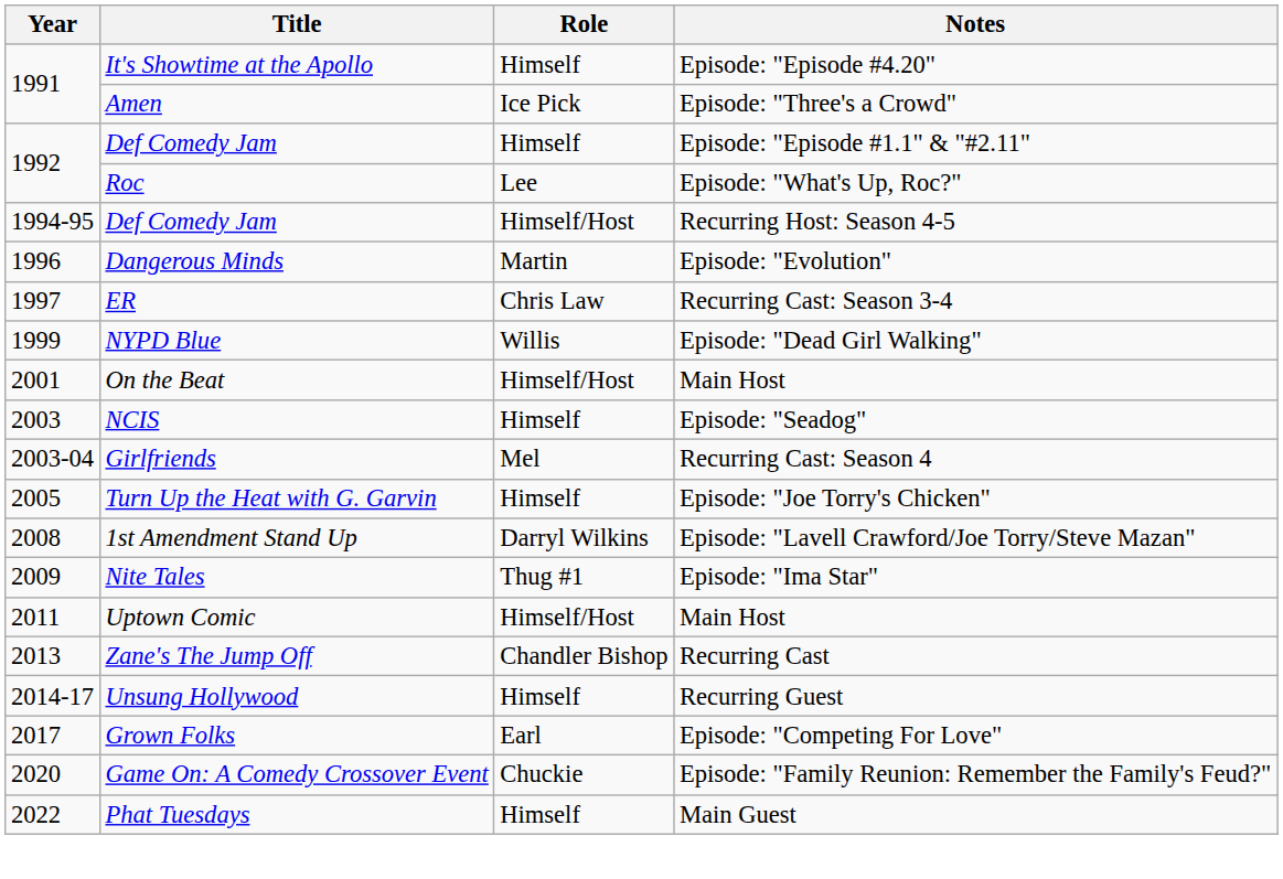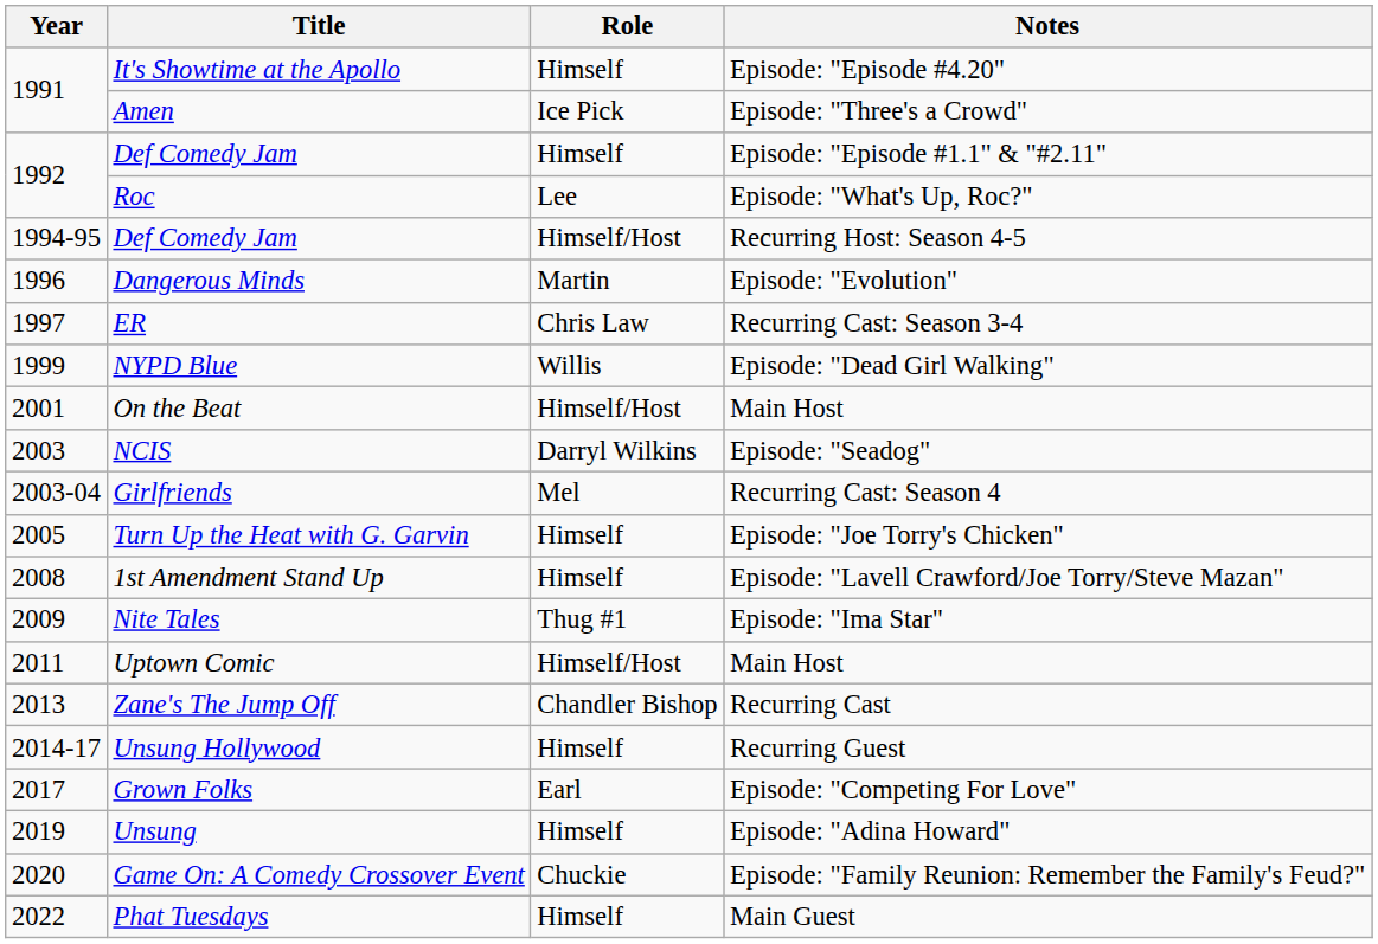 <table class="wikitable sortable">
 <tr>
 <th>Year</th>
 <th>Title</th>
 <th>Role</th>
 <th>Notes</th>
 </tr>
 <tr>
 <td rowspan=2>1991</td>
 <td><em><a href='#'>It's Showtime at the Apollo</a></em></td>
 <td>Himself</td>
 <td>Episode: "Episode #4.20"</td>
 </tr>
 <tr>
 <td><em><a href='#'>Amen</a></em></td>
 <td>Ice Pick</td>
 <td>Episode: "Three's a Crowd"</td>
 </tr>
 <tr>
 <td rowspan=2>1992</td>
 <td><em><a href='#'>Def Comedy Jam</a></em></td>
 <td>Himself</td>
 <td>Episode: "Episode #1.1" & "#2.11"</td>
 </tr>
 <tr>
 <td><em><a href='#'>Roc</a></em></td>
 <td>Lee</td>
 <td>Episode: "What's Up, Roc?"</td>
 </tr>
 <tr>
 <td>1994-95</td>
 <td><em><a href='#'>Def Comedy Jam</a></em></td>
 <td>Himself/Host</td>
 <td>Recurring Host: Season 4-5</td>
 </tr>
 <tr>
 <td>1996</td>
 <td><em><a href='#'>Dangerous Minds</a></em></td>
 <td>Martin</td>
 <td>Episode: "Evolution"</td>
 </tr>
 <tr>
 <td>1997</td>
 <td><em><a href='#'>ER</a></em></td>
 <td>Chris Law</td>
 <td>Recurring Cast: Season 3-4</td>
 </tr>
 <tr>
 <td>1999</td>
 <td><em><a href='#'>NYPD Blue</a></em></td>
 <td>Willis</td>
 <td>Episode: "Dead Girl Walking"</td>
 </tr>
 <tr>
 <td>2001</td>
 <td><em>On the Beat</em></td>
 <td>Himself/Host</td>
 <td>Main Host</td>
 </tr>
 <tr>
 <td>2003</td>
 <td><em><a href='#'>NCIS</a></em></td>
-<td>Himself</td>
+<td>Darryl Wilkins</td>
 <td>Episode: "Seadog"</td>
 </tr>
 <tr>
 <td>2003-04</td>
 <td><em><a href='#'>Girlfriends</a></em></td>
 <td>Mel</td>
 <td>Recurring Cast: Season 4</td>
 </tr>
 <tr>
 <td>2005</td>
 <td><em><a href='#'>Turn Up the Heat with G. Garvin</a></em></td>
 <td>Himself</td>
 <td>Episode: "Joe Torry's Chicken"</td>
 </tr>
 <tr>
 <td>2008</td>
 <td><em>1st Amendment Stand Up</em></td>
-<td>Darryl Wilkins</td>
+<td>Himself</td>
 <td>Episode: "Lavell Crawford/Joe Torry/Steve Mazan"</td>
 </tr>
 <tr>
 <td>2009</td>
 <td><em><a href='#'>Nite Tales</a></em></td>
 <td>Thug #1</td>
 <td>Episode: "Ima Star"</td>
 </tr>
 <tr>
 <td>2011</td>
 <td><em>Uptown Comic</em></td>
 <td>Himself/Host</td>
 <td>Main Host</td>
 </tr>
 <tr>
 <td>2013</td>
 <td><em><a href='#'>Zane's The Jump Off</a></em></td>
 <td>Chandler Bishop</td>
 <td>Recurring Cast</td>
 </tr>
 <tr>
 <td>2014-17</td>
 <td><em><a href='#'>Unsung Hollywood</a></em></td>
 <td>Himself</td>
 <td>Recurring Guest</td>
 </tr>
 <tr>
 <td>2017</td>
 <td><em><a href='#'>Grown Folks</a></em></td>
 <td>Earl</td>
 <td>Episode: "Competing For Love"</td>
 </tr>
 <tr>
+<td>2019</td>
+<td><em><a href='#'>Unsung</a></em></td>
+<td>Himself</td>
+<td>Episode: "Adina Howard"</td>
+</tr>
+<tr>
 <td>2020</td>
 <td><em><a href='#'>Game On: A Comedy Crossover Event</a></em></td>
 <td>Chuckie</td>
 <td>Episode: "Family Reunion: Remember the Family's Feud?"</td>
 </tr>
 <tr>
 <td>2022</td>
 <td><em><a href='#'>Phat Tuesdays</a></em></td>
 <td>Himself</td>
 <td>Main Guest</td>
 </tr>
 </table>
